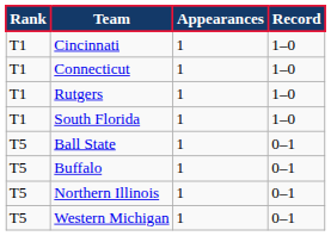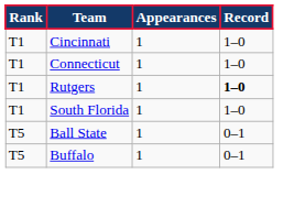 <table class = "wikitable">
 <tr>
 <th style="background:#133968; color:#FFFFFF; border: 2px solid #ED1335;">Rank</th>
 <th style="background:#133968; color:#FFFFFF; border: 2px solid #ED1335;">Team</th>
 <th style="background:#133968; color:#FFFFFF; border: 2px solid #ED1335;">Appearances</th>
 <th style="background:#133968; color:#FFFFFF; border: 2px solid #ED1335;">Record</th>
 </tr>
 <tr>
 <td>T1</td>
 <td><a href='#'>Cincinnati</a></td>
 <td>1</td>
 <td>1–0</td>
 </tr>
 <tr>
 <td>T1</td>
 <td><a href='#'>Connecticut</a></td>
 <td>1</td>
 <td>1–0</td>
 </tr>
 <tr>
 <td>T1</td>
 <td><a href='#'>Rutgers</a></td>
 <td>1</td>
-<td>1–0</td>
+<td><strong>1–0</strong></td>
 </tr>
 <tr>
 <td>T1</td>
 <td><a href='#'>South Florida</a></td>
 <td>1</td>
 <td>1–0</td>
 </tr>
 <tr>
 <td>T5</td>
 <td><a href='#'>Ball State</a></td>
 <td>1</td>
 <td>0–1</td>
 </tr>
 <tr>
 <td>T5</td>
 <td><a href='#'>Buffalo</a></td>
 <td>1</td>
 <td>0–1</td>
 </tr>
-<tr>
-<td>T5</td>
-<td><a href='#'>Northern Illinois</a></td>
-<td>1</td>
-<td>0–1</td>
-</tr>
-<tr>
-<td>T5</td>
-<td><a href='#'>Western Michigan</a></td>
-<td>1</td>
-<td>0–1</td>
-</tr>
 </table>
